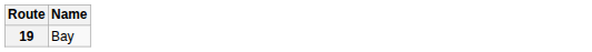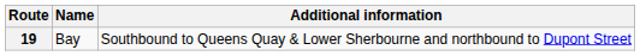 <table class="wikitable">
 <tr>
 <th>Route</th>
 <th>Name</th>
+<th>Additional information</th>
 </tr>
 <tr>
 <th>19</th>
 <td>Bay</td>
+<td>Southbound to Queens Quay & Lower Sherbourne and northbound to <a href='#'>Dupont Street</a></td>
 </tr>
 </table>
